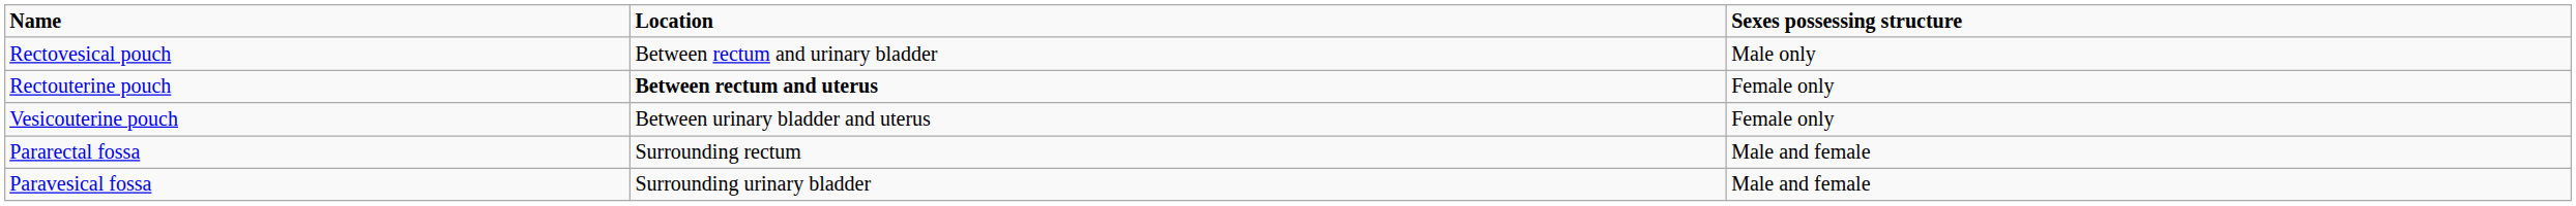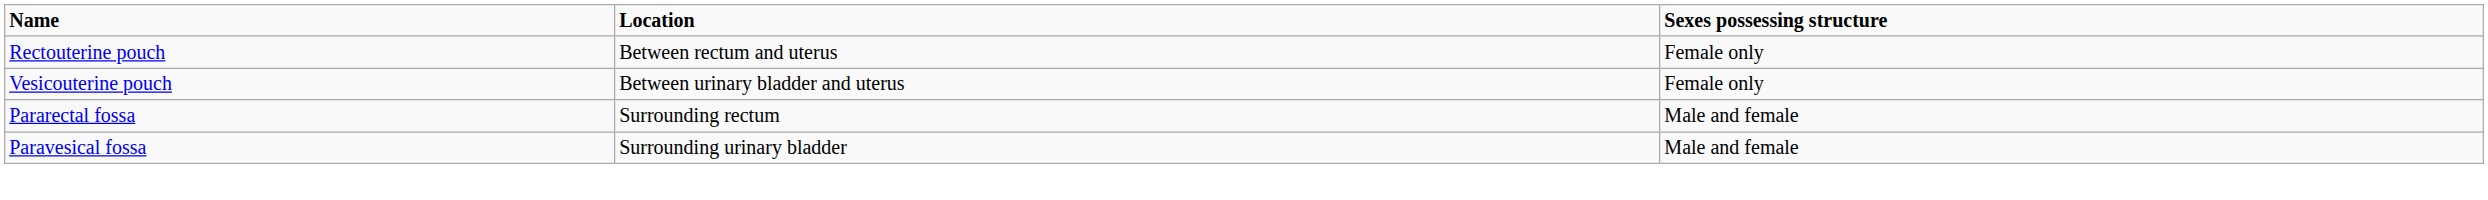 <table class="wikitable" style="width: 100%;">
 <tr>
 <td><strong>Name</strong></td>
 <td><strong>Location</strong></td>
 <td><strong>Sexes possessing structure</strong></td>
 </tr>
 <tr>
-<td><a href='#'>Rectovesical pouch</a></td>
-<td>Between <a href='#'>rectum</a> and urinary bladder</td>
-<td>Male only</td>
-</tr>
-<tr>
 <td><a href='#'>Rectouterine pouch</a></td>
-<td><strong>Between rectum and uterus</strong></td>
+<td>Between rectum and uterus</td>
 <td>Female only</td>
 </tr>
 <tr>
 <td><a href='#'>Vesicouterine pouch</a></td>
 <td>Between urinary bladder and uterus</td>
 <td>Female only</td>
 </tr>
 <tr>
 <td><a href='#'>Pararectal fossa</a></td>
 <td>Surrounding rectum</td>
 <td>Male and female</td>
 </tr>
 <tr>
 <td><a href='#'>Paravesical fossa</a></td>
 <td>Surrounding urinary bladder</td>
 <td>Male and female</td>
 </tr>
 </table>
